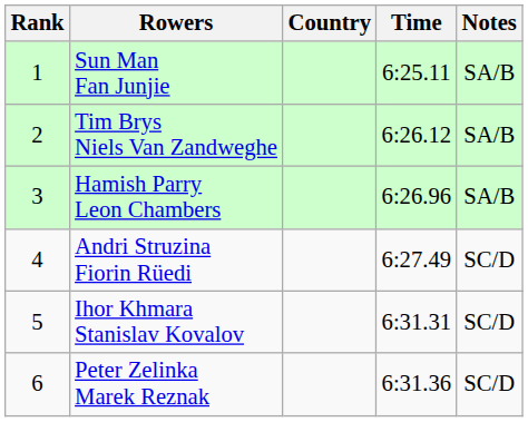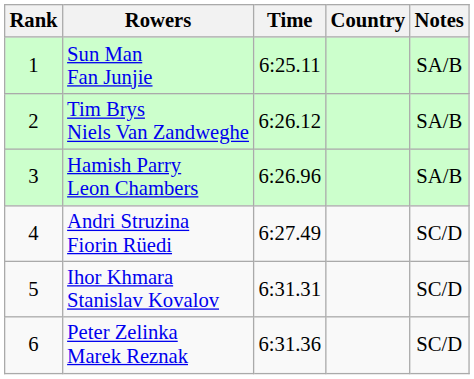 <table class="wikitable" style="text-align:center">
 <tr>
 <th>Rank</th>
 <th>Rowers</th>
+<th>Time</th>
 <th>Country</th>
-<th>Time</th>
 <th>Notes</th>
 </tr>
 <tr bgcolor=ccffcc>
 <td>1</td>
 <td align="left"><a href='#'>Sun Man</a><br><a href='#'>Fan Junjie</a></td>
+<td>6:25.11</td>
 <td align="left"></td>
-<td>6:25.11</td>
 <td>SA/B</td>
 </tr>
 <tr bgcolor=ccffcc>
 <td>2</td>
 <td align="left"><a href='#'>Tim Brys</a><br><a href='#'>Niels Van Zandweghe</a></td>
+<td>6:26.12</td>
 <td align="left"></td>
-<td>6:26.12</td>
 <td>SA/B</td>
 </tr>
 <tr bgcolor=ccffcc>
 <td>3</td>
 <td align="left"><a href='#'>Hamish Parry</a><br><a href='#'>Leon Chambers</a></td>
+<td>6:26.96</td>
 <td align="left"></td>
-<td>6:26.96</td>
 <td>SA/B</td>
 </tr>
 <tr>
 <td>4</td>
 <td align="left"><a href='#'>Andri Struzina</a><br><a href='#'>Fiorin Rüedi</a></td>
+<td>6:27.49</td>
 <td align="left"></td>
-<td>6:27.49</td>
 <td>SC/D</td>
 </tr>
 <tr>
 <td>5</td>
 <td align="left"><a href='#'>Ihor Khmara</a><br><a href='#'>Stanislav Kovalov</a></td>
+<td>6:31.31</td>
 <td align="left"></td>
-<td>6:31.31</td>
 <td>SC/D</td>
 </tr>
 <tr>
 <td>6</td>
 <td align="left"><a href='#'>Peter Zelinka</a><br><a href='#'>Marek Reznak</a></td>
+<td>6:31.36</td>
 <td align="left"></td>
-<td>6:31.36</td>
 <td>SC/D</td>
 </tr>
 </table>
